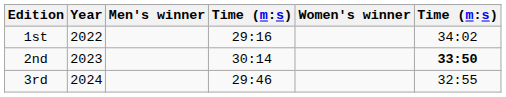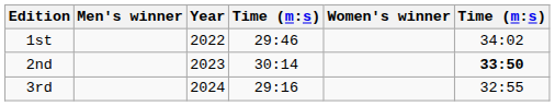 <table class="wikitable sortable" style="text-align:center">
 <tr>
 <th>Edition</th>
+<th>Men's winner</th>
 <th>Year</th>
-<th>Men's winner</th>
 <th>Time (<a href='#'>m</a>:<a href='#'>s</a>)</th>
 <th>Women's winner</th>
 <th>Time (<a href='#'>m</a>:<a href='#'>s</a>)</th>
 </tr>
 <tr>
 <td>1st</td>
+<td align="left"></td>
 <td>2022</td>
-<td align="left"></td>
-<td>29:16</td>
+<td>29:46</td>
 <td align="left"></td>
 <td>34:02</td>
 </tr>
 <tr>
 <td>2nd</td>
+<td align="left"></td>
 <td>2023</td>
-<td align="left"></td>
 <td>30:14</td>
 <td align="left"></td>
 <td><strong>33:50</strong></td>
 </tr>
 <tr>
 <td>3rd</td>
+<td align="left"></td>
 <td>2024</td>
-<td align="left"></td>
-<td>29:46</td>
+<td>29:16</td>
 <td align="left"></td>
 <td>32:55</td>
 </tr>
 </table>
